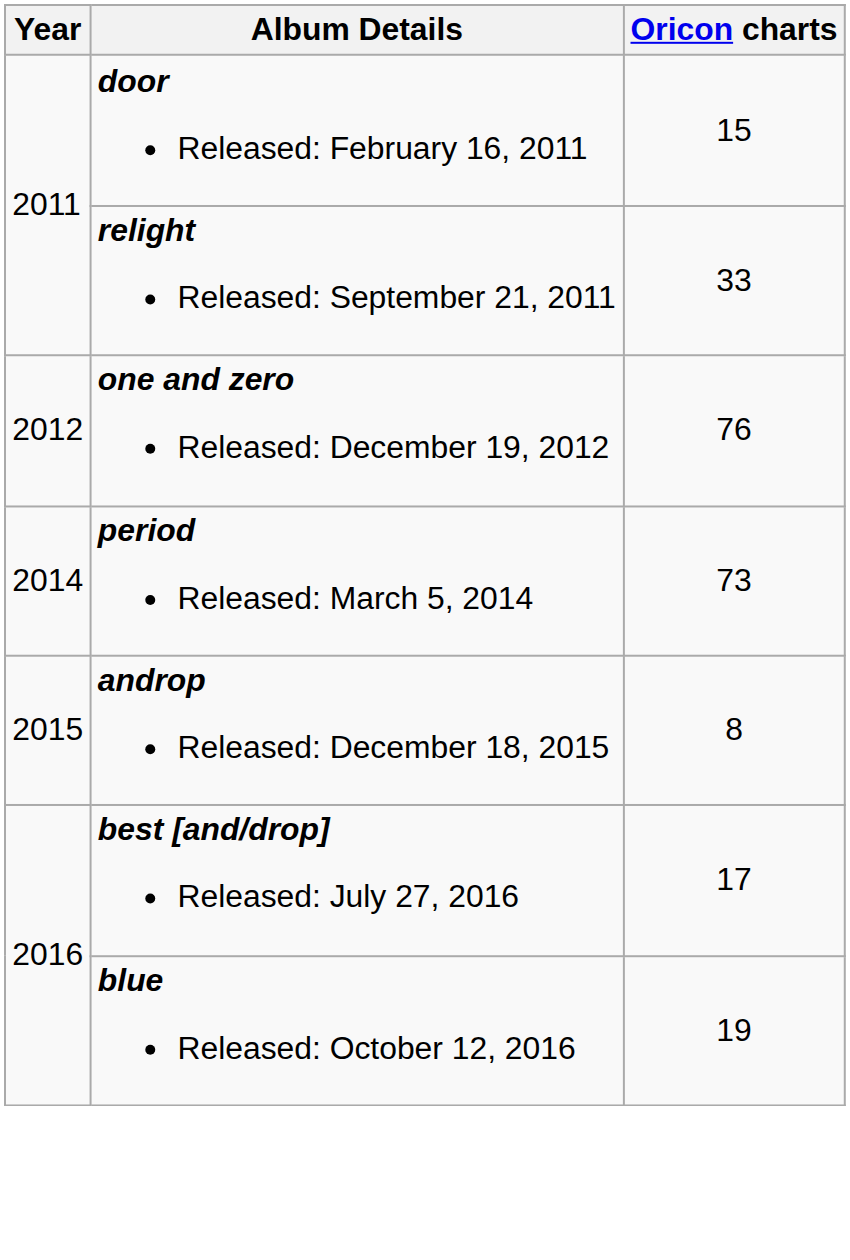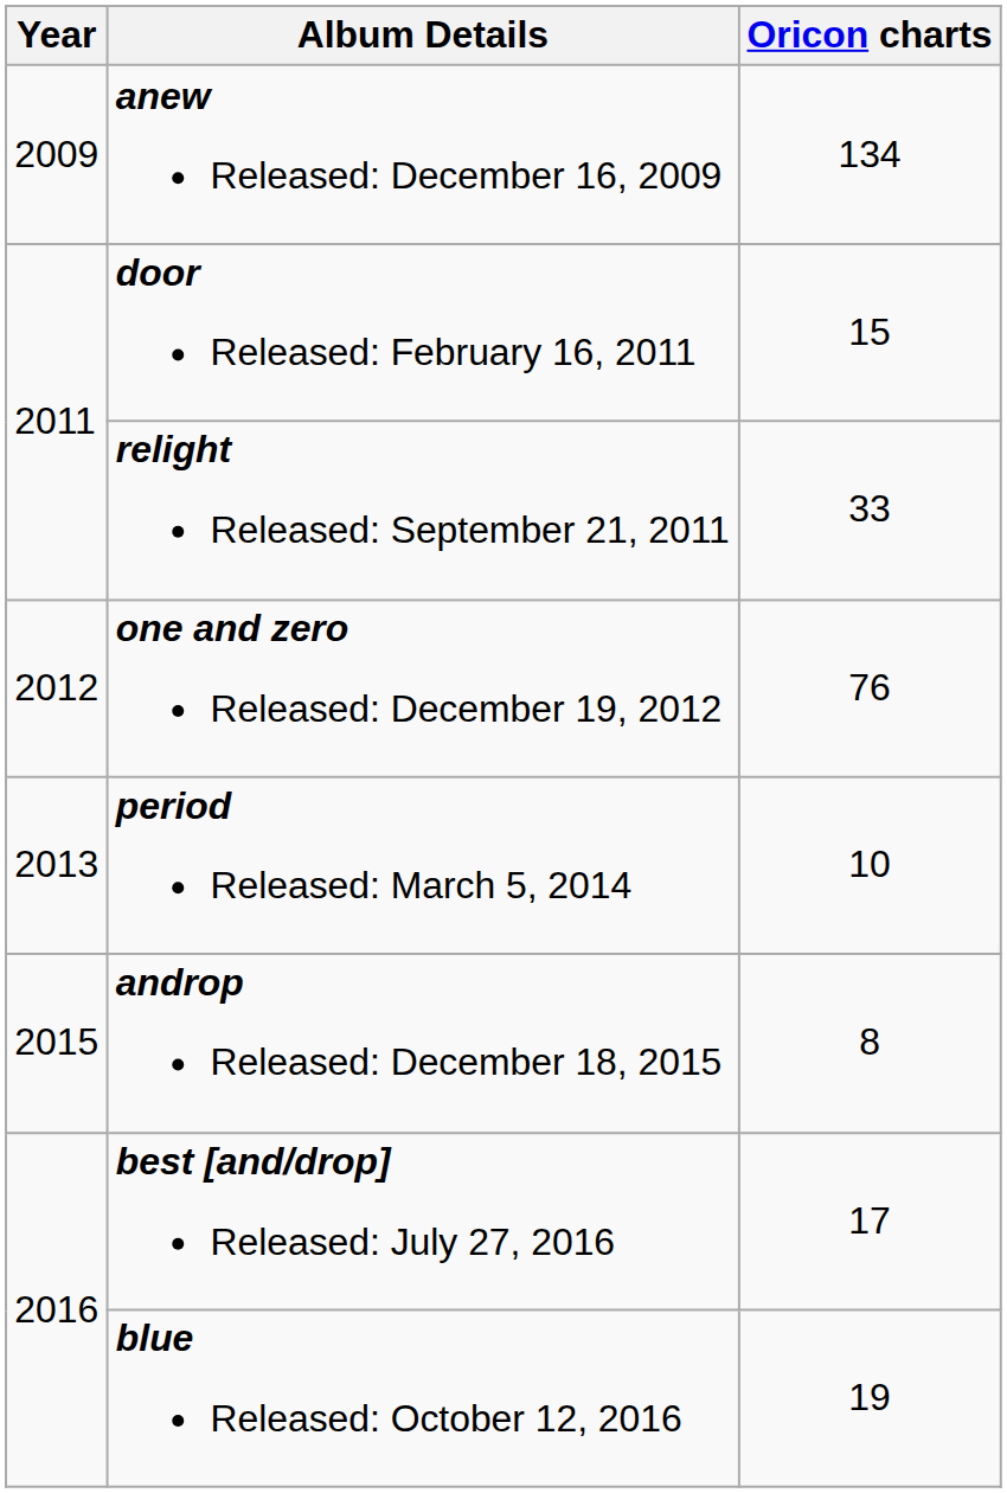 <table class="wikitable">
 <tr>
 <th>Year</th>
 <th>Album Details</th>
 <th><a href='#'>Oricon</a> charts</th>
+</tr>
+<tr>
+<td>2009</td>
+<td><strong><em>anew</em></strong><br><ul><li>Released: December 16, 2009</li></ul></td>
+<td style="text-align:center;">134</td>
 </tr>
 <tr>
 <td rowspan="2">2011</td>
 <td><strong><em>door</em></strong><br><ul><li>Released: February 16, 2011</li></ul></td>
 <td style="text-align:center;">15</td>
 </tr>
 <tr>
 <td><strong><em>relight</em></strong><br><ul><li>Released: September 21, 2011</li></ul></td>
 <td style="text-align:center;">33</td>
 </tr>
 <tr>
 <td>2012</td>
 <td><strong><em>one and zero</em></strong><br><ul><li>Released: December 19, 2012</li></ul></td>
 <td style="text-align:center;">76</td>
 </tr>
 <tr>
-<td>2014</td>
+<td>2013</td>
 <td><strong><em>period</em></strong><br><ul><li>Released: March 5, 2014</li></ul></td>
-<td style="text-align:center;">73</td>
+<td style="text-align:center;">10</td>
 </tr>
 <tr>
 <td>2015</td>
 <td><strong><em>androp</em></strong><br><ul><li>Released: December 18, 2015</li></ul></td>
 <td style="text-align:center;">8</td>
 </tr>
 <tr>
 <td rowspan="2">2016</td>
 <td><strong><em>best [and/drop]</em></strong><br><ul><li>Released: July 27, 2016</li></ul></td>
 <td style="text-align:center;">17</td>
 </tr>
 <tr>
 <td><strong><em>blue</em></strong><br><ul><li>Released: October 12, 2016</li></ul></td>
 <td style="text-align:center;">19</td>
 </tr>
 </table>
